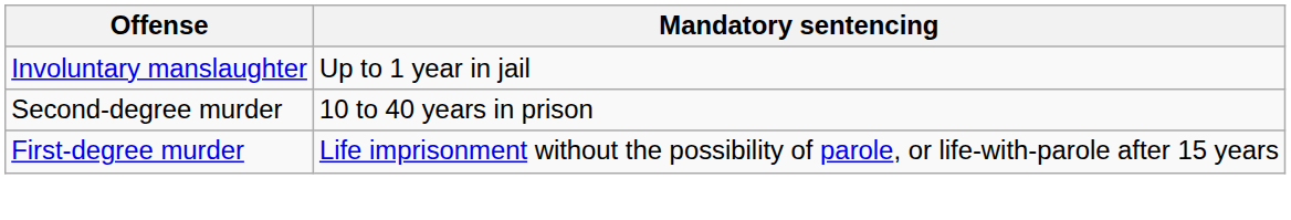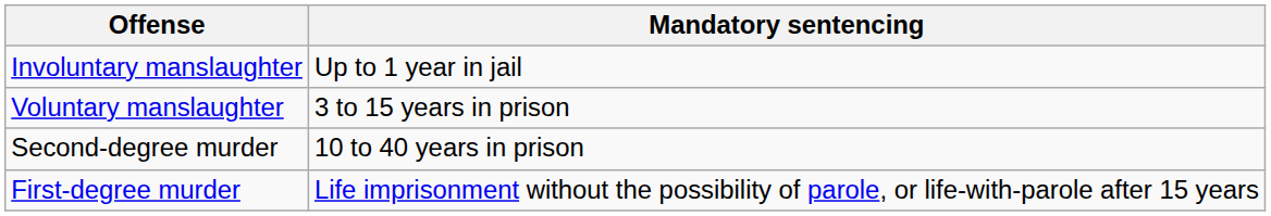 <table class="wikitable">
 <tr>
 <th>Offense</th>
 <th>Mandatory sentencing</th>
 </tr>
 <tr>
 <td><a href='#'>Involuntary manslaughter</a></td>
 <td>Up to 1 year in jail</td>
 </tr>
 <tr>
+<td><a href='#'>Voluntary manslaughter</a></td>
+<td>3 to 15 years in prison</td>
+</tr>
+<tr>
 <td>Second-degree murder</td>
 <td>10 to 40 years in prison</td>
 </tr>
 <tr>
 <td><a href='#'>First-degree murder</a></td>
 <td><a href='#'>Life imprisonment</a> without the possibility of <a href='#'>parole</a>, or life-with-parole after 15 years</td>
 </tr>
 </table>
